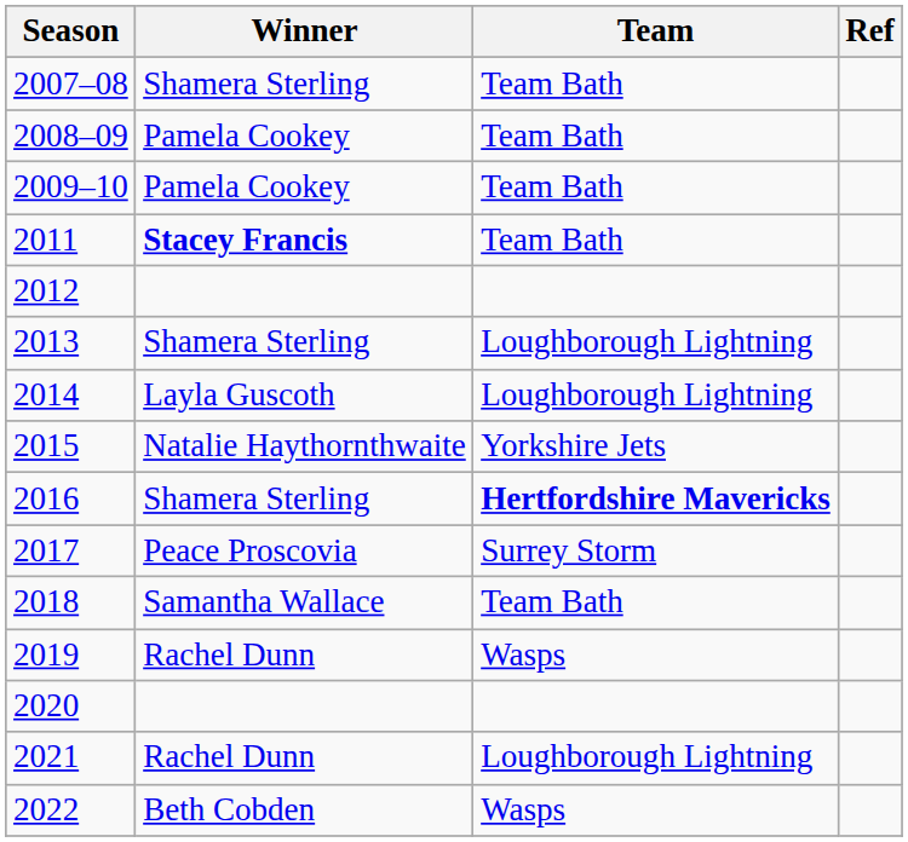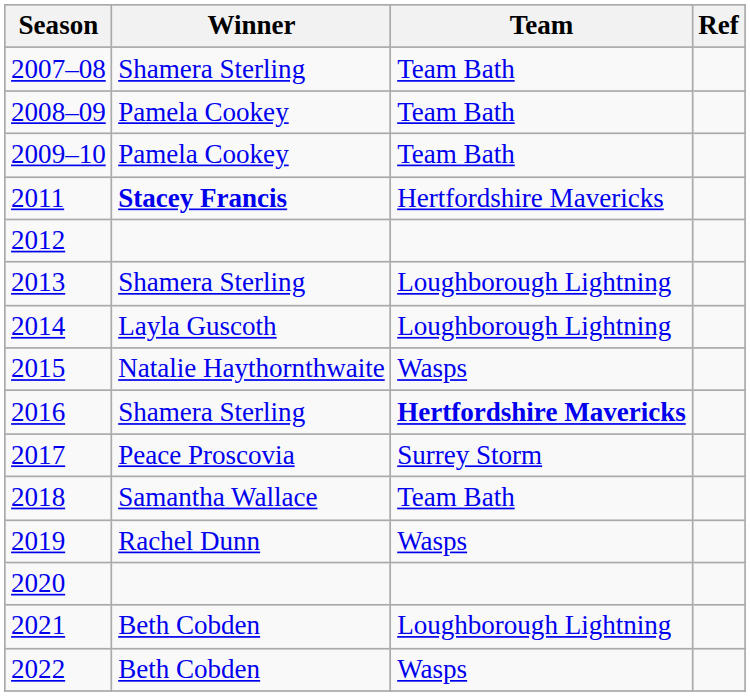 <table class="wikitable collapsible">
 <tr>
 <th>Season</th>
 <th>Winner</th>
 <th>Team</th>
 <th>Ref</th>
 </tr>
 <tr>
 <td><a href='#'>2007–08</a></td>
 <td> <a href='#'>Shamera Sterling</a></td>
 <td><a href='#'>Team Bath</a></td>
 <td></td>
 </tr>
 <tr>
 <td><a href='#'>2008–09</a></td>
 <td> <a href='#'>Pamela Cookey</a></td>
 <td><a href='#'>Team Bath</a></td>
 <td></td>
 </tr>
 <tr>
 <td><a href='#'>2009–10</a></td>
 <td> <a href='#'>Pamela Cookey</a></td>
 <td><a href='#'>Team Bath</a></td>
 <td></td>
 </tr>
 <tr>
 <td><a href='#'>2011</a></td>
 <td><strong> <a href='#'>Stacey Francis</a></strong></td>
-<td><a href='#'>Team Bath</a></td>
+<td><a href='#'>Hertfordshire Mavericks</a></td>
 <td></td>
 </tr>
 <tr>
 <td><a href='#'>2012</a></td>
 <td></td>
 <td></td>
 <td></td>
 </tr>
 <tr>
 <td><a href='#'>2013</a></td>
 <td> <a href='#'>Shamera Sterling</a></td>
 <td><a href='#'>Loughborough Lightning</a></td>
 <td></td>
 </tr>
 <tr>
 <td><a href='#'>2014</a></td>
 <td> <a href='#'>Layla Guscoth</a></td>
 <td><a href='#'>Loughborough Lightning</a></td>
 <td></td>
 </tr>
 <tr>
 <td><a href='#'>2015</a></td>
 <td> <a href='#'>Natalie Haythornthwaite</a></td>
-<td><a href='#'>Yorkshire Jets</a></td>
+<td><a href='#'>Wasps</a></td>
 <td></td>
 </tr>
 <tr>
 <td><a href='#'>2016</a></td>
 <td> <a href='#'>Shamera Sterling</a></td>
 <td><strong><a href='#'>Hertfordshire Mavericks</a></strong></td>
 <td></td>
 </tr>
 <tr>
 <td><a href='#'>2017</a></td>
 <td> <a href='#'>Peace Proscovia</a></td>
 <td><a href='#'>Surrey Storm</a></td>
 <td></td>
 </tr>
 <tr>
 <td><a href='#'>2018</a></td>
 <td> <a href='#'>Samantha Wallace</a></td>
 <td><a href='#'>Team Bath</a></td>
 <td></td>
 </tr>
 <tr>
 <td><a href='#'>2019</a></td>
 <td> <a href='#'>Rachel Dunn</a></td>
 <td><a href='#'>Wasps</a></td>
 <td></td>
 </tr>
 <tr>
 <td><a href='#'>2020</a></td>
 <td><em></em></td>
 <td></td>
 <td></td>
 </tr>
 <tr>
 <td><a href='#'>2021</a></td>
-<td> <a href='#'>Rachel Dunn</a></td>
+<td> <a href='#'>Beth Cobden</a></td>
 <td><a href='#'>Loughborough Lightning</a></td>
 <td></td>
 </tr>
 <tr>
 <td><a href='#'>2022</a></td>
 <td> <a href='#'>Beth Cobden</a></td>
 <td><a href='#'>Wasps</a></td>
 <td></td>
 </tr>
 </table>
